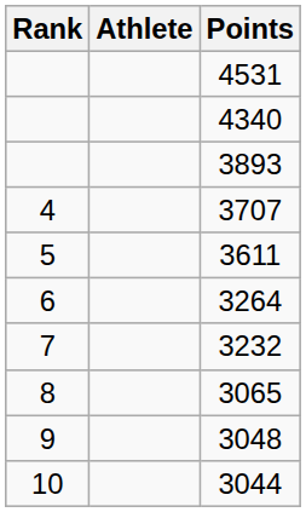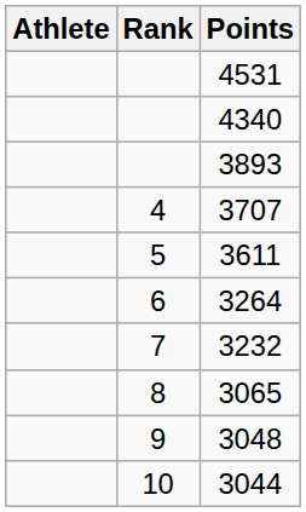 <table class="wikitable" style="font-size:95%; text-align:center;">
 <tr>
+<th>Athlete</th>
 <th>Rank</th>
-<th>Athlete</th>
 <th>Points</th>
 </tr>
 <tr>
+<td align=left></td>
 <td></td>
-<td align=left></td>
 <td align="center">4531</td>
 </tr>
 <tr>
+<td align=left></td>
 <td></td>
-<td align=left></td>
 <td align="center">4340</td>
 </tr>
 <tr>
+<td align=left></td>
 <td></td>
-<td align=left></td>
 <td align="center">3893</td>
 </tr>
 <tr>
+<td align=left></td>
 <td>4</td>
-<td align=left></td>
 <td align="center">3707</td>
 </tr>
 <tr>
+<td align=left></td>
 <td>5</td>
-<td align=left></td>
 <td align="center">3611</td>
 </tr>
 <tr>
+<td align=left></td>
 <td>6</td>
-<td align=left></td>
 <td align="center">3264</td>
 </tr>
 <tr>
+<td align=left></td>
 <td>7</td>
-<td align=left></td>
 <td align="center">3232</td>
 </tr>
 <tr>
+<td align=left></td>
 <td>8</td>
-<td align=left></td>
 <td align="center">3065</td>
 </tr>
 <tr>
+<td align=left></td>
 <td>9</td>
-<td align=left></td>
 <td align="center">3048</td>
 </tr>
 <tr>
+<td align=left></td>
 <td>10</td>
-<td align=left></td>
 <td align="center">3044</td>
 </tr>
 </table>
